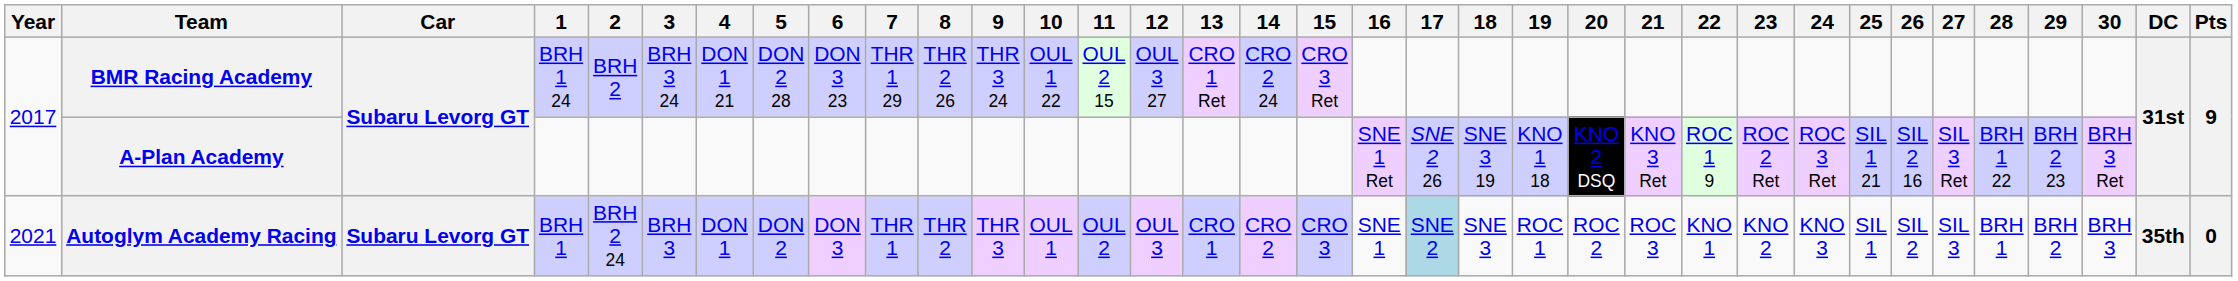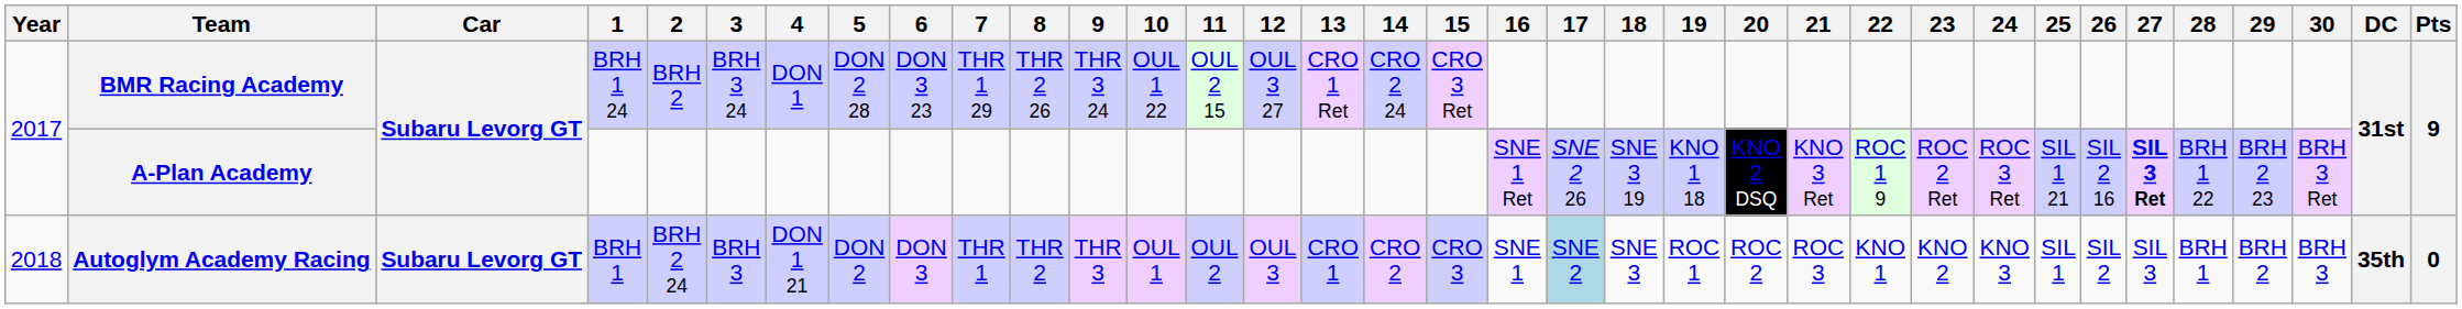 <table class="wikitable" style="text-align:center; font-size:85%">
 <tr>
 <th>Year</th>
 <th>Team</th>
 <th>Car</th>
 <th>1</th>
 <th>2</th>
 <th>3</th>
 <th>4</th>
 <th>5</th>
 <th>6</th>
 <th>7</th>
 <th>8</th>
 <th>9</th>
 <th>10</th>
 <th>11</th>
 <th>12</th>
 <th>13</th>
 <th>14</th>
 <th>15</th>
 <th>16</th>
 <th>17</th>
 <th>18</th>
 <th>19</th>
 <th>20</th>
 <th>21</th>
 <th>22</th>
 <th>23</th>
 <th>24</th>
 <th>25</th>
 <th>26</th>
 <th>27</th>
 <th>28</th>
 <th>29</th>
 <th>30</th>
 <th>DC</th>
 <th>Pts</th>
 </tr>
 <tr>
 <td rowspan=2><a href='#'>2017</a></td>
 <th nowrap><a href='#'>BMR Racing Academy</a></th>
 <th rowspan=2 nowrap><a href='#'>Subaru Levorg GT</a></th>
 <td style="background:#CFCFFF;"><a href='#'>BRH<br>1</a><br><small>24</small></td>
 <td style="background:#CFCFFF;"><a href='#'>BRH<br>2</a><br></td>
 <td style="background:#CFCFFF;"><a href='#'>BRH<br>3</a><br><small>24</small></td>
-<td style="background:#CFCFFF;"><a href='#'>DON<br>1</a><br><small>21</small></td>
+<td style="background:#CFCFFF;"><a href='#'>DON<br>1</a><br></td>
 <td style="background:#CFCFFF;"><a href='#'>DON<br>2</a><br><small>28</small></td>
 <td style="background:#CFCFFF;"><a href='#'>DON<br>3</a><br><small>23</small></td>
 <td style="background:#CFCFFF;"><a href='#'>THR<br>1</a><br><small>29</small></td>
 <td style="background:#CFCFFF;"><a href='#'>THR<br>2</a><br><small>26</small></td>
 <td style="background:#CFCFFF;"><a href='#'>THR<br>3</a><br><small>24</small></td>
 <td style="background:#CFCFFF;"><a href='#'>OUL<br>1</a><br><small>22</small></td>
 <td style="background:#DFFFDF;"><a href='#'>OUL<br>2</a><br><small>15</small></td>
 <td style="background:#CFCFFF;"><a href='#'>OUL<br>3</a><br><small>27</small></td>
 <td style="background:#EFCFFF;"><a href='#'>CRO<br>1</a><br><small>Ret</small></td>
 <td style="background:#CFCFFF;"><a href='#'>CRO<br>2</a><br><small>24</small></td>
 <td style="background:#EFCFFF;"><a href='#'>CRO<br>3</a><br><small>Ret</small></td>
 <td></td>
 <td></td>
 <td></td>
 <td></td>
 <td></td>
 <td></td>
 <td></td>
 <td></td>
 <td></td>
 <td></td>
 <td></td>
 <td></td>
 <td></td>
 <td></td>
 <td></td>
 <th rowspan=2>31st</th>
 <th rowspan=2>9</th>
 </tr>
 <tr>
 <th nowrap><a href='#'>A-Plan Academy</a></th>
 <td></td>
 <td></td>
 <td></td>
 <td></td>
 <td></td>
 <td></td>
 <td></td>
 <td></td>
 <td></td>
 <td></td>
 <td></td>
 <td></td>
 <td></td>
 <td></td>
 <td></td>
 <td style="background:#EFCFFF;"><a href='#'>SNE<br>1</a><br><small>Ret</small></td>
 <td style="background:#CFCFFF;"><em><a href='#'>SNE<br>2</a></em><br><small>26</small></td>
 <td style="background:#CFCFFF;"><a href='#'>SNE<br>3</a><br><small>19</small></td>
 <td style="background:#CFCFFF;"><a href='#'>KNO<br>1</a><br><small>18</small></td>
 <td style="background:#000000; color:white"><a href='#'><span>KNO<br>2</span></a><br><small>DSQ</small></td>
 <td style="background:#EFCFFF;"><a href='#'>KNO<br>3</a><br><small>Ret</small></td>
 <td style="background:#DFFFDF;"><a href='#'>ROC<br>1</a><br><small>9</small></td>
 <td style="background:#EFCFFF;"><a href='#'>ROC<br>2</a><br><small>Ret</small></td>
 <td style="background:#EFCFFF;"><a href='#'>ROC<br>3</a><br><small>Ret</small></td>
 <td style="background:#CFCFFF;"><a href='#'>SIL<br>1</a><br><small>21</small></td>
 <td style="background:#CFCFFF;"><a href='#'>SIL<br>2</a><br><small>16</small></td>
-<td style="background:#EFCFFF;"><a href='#'>SIL<br>3</a><br><small>Ret</small></td>
+<td style="background:#EFCFFF;"><strong><a href='#'>SIL<br>3</a><br><small>Ret</small></strong></td>
 <td style="background:#CFCFFF;"><a href='#'>BRH<br>1</a><br><small>22</small></td>
 <td style="background:#CFCFFF;"><a href='#'>BRH<br>2</a><br><small>23</small></td>
 <td style="background:#EFCFFF;"><a href='#'>BRH<br>3</a><br><small>Ret</small></td>
 </tr>
 <tr>
-<td><a href='#'>2021</a></td>
+<td><a href='#'>2018</a></td>
 <th nowrap><a href='#'>Autoglym Academy Racing</a></th>
 <th nowrap><a href='#'>Subaru Levorg GT</a></th>
 <td style="background:#CFCFFF;"><a href='#'>BRH<br>1</a><br></td>
 <td style="background:#CFCFFF;"><a href='#'>BRH<br>2</a><br><small>24</small></td>
 <td style="background:#CFCFFF;"><a href='#'>BRH<br>3</a><br></td>
-<td style="background:#CFCFFF;"><a href='#'>DON<br>1</a><br></td>
+<td style="background:#CFCFFF;"><a href='#'>DON<br>1</a><br><small>21</small></td>
 <td style="background:#CFCFFF;"><a href='#'>DON<br>2</a><br></td>
 <td style="background:#EFCFFF;"><a href='#'>DON<br>3</a><br></td>
 <td style="background:#CFCFFF;"><a href='#'>THR<br>1</a><br></td>
 <td style="background:#CFCFFF;"><a href='#'>THR<br>2</a><br></td>
 <td style="background:#EFCFFF;"><a href='#'>THR<br>3</a><br></td>
 <td style="background:#EFCFFF;"><a href='#'>OUL<br>1</a><br></td>
 <td style="background:#CFCFFF;"><a href='#'>OUL<br>2</a><br></td>
 <td style="background:#EFCFFF;"><a href='#'>OUL<br>3</a><br></td>
 <td style="background:#CFCFFF;"><a href='#'>CRO<br>1</a><br></td>
 <td style="background:#EFCFFF;"><a href='#'>CRO<br>2</a><br></td>
 <td style="background:#CFCFFF;"><a href='#'>CRO<br>3</a><br></td>
 <td><a href='#'>SNE<br>1</a></td>
 <td style="background: lightblue;"><a href='#'>SNE<br>2</a></td>
 <td><a href='#'>SNE<br>3</a></td>
 <td><a href='#'>ROC<br>1</a></td>
 <td><a href='#'>ROC<br>2</a></td>
 <td><a href='#'>ROC<br>3</a></td>
 <td><a href='#'>KNO<br>1</a></td>
 <td><a href='#'>KNO<br>2</a></td>
 <td><a href='#'>KNO<br>3</a></td>
 <td><a href='#'>SIL<br>1</a></td>
 <td><a href='#'>SIL<br>2</a></td>
 <td><a href='#'>SIL<br>3</a></td>
 <td><a href='#'>BRH<br>1</a></td>
 <td><a href='#'>BRH<br>2</a></td>
 <td><a href='#'>BRH<br>3</a></td>
 <th>35th</th>
 <th>0</th>
 </tr>
 </table>
